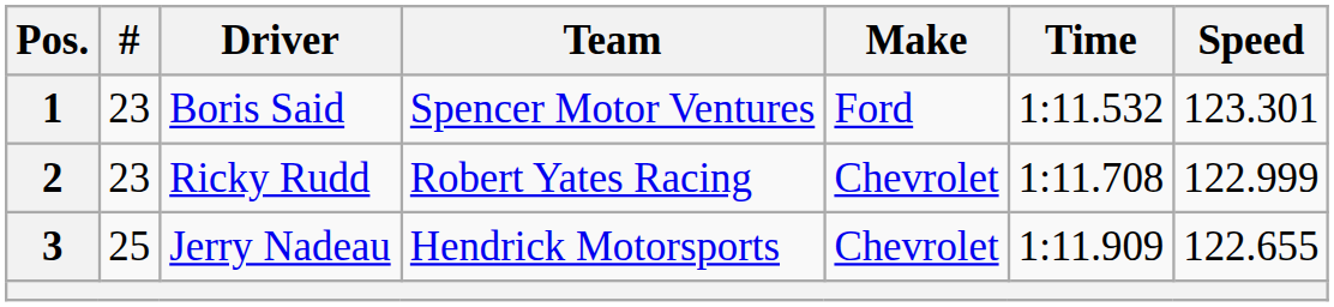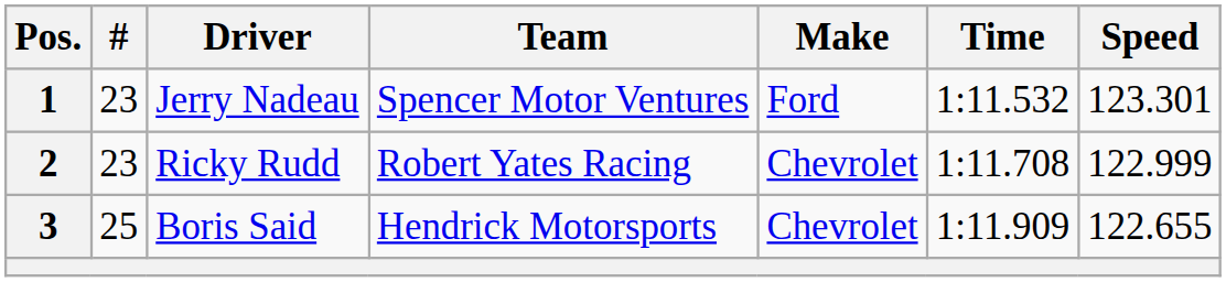 <table class="wikitable" style="font-size:95%">
 <tr>
 <th>Pos.</th>
 <th>#</th>
 <th>Driver</th>
 <th>Team</th>
 <th>Make</th>
 <th>Time</th>
 <th>Speed</th>
 </tr>
 <tr>
 <th>1</th>
 <td>23</td>
-<td><a href='#'>Boris Said</a></td>
+<td><a href='#'>Jerry Nadeau</a></td>
 <td><a href='#'>Spencer Motor Ventures</a></td>
 <td><a href='#'>Ford</a></td>
 <td>1:11.532</td>
 <td>123.301</td>
 </tr>
 <tr>
 <th>2</th>
 <td>23</td>
 <td><a href='#'>Ricky Rudd</a></td>
 <td><a href='#'>Robert Yates Racing</a></td>
 <td><a href='#'>Chevrolet</a></td>
 <td>1:11.708</td>
 <td>122.999</td>
 </tr>
 <tr>
 <th>3</th>
 <td>25</td>
-<td><a href='#'>Jerry Nadeau</a></td>
+<td><a href='#'>Boris Said</a></td>
 <td><a href='#'>Hendrick Motorsports</a></td>
 <td><a href='#'>Chevrolet</a></td>
 <td>1:11.909</td>
 <td>122.655</td>
 </tr>
 <tr>
 <th colspan="7"></th>
 </tr>
 </table>
